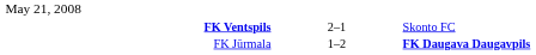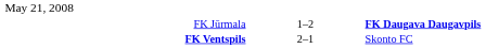 <table width=100% cellspacing=1>
 <tr>
 <th width=25%></th>
 <th width=12%></th>
 <th width=25%></th>
 <th></th>
 </tr>
 <tr>
 <td>May 21, 2008</td>
 </tr>
 <tr style=font-size:90%>
+<td align=right><a href='#'>FK Jūrmala</a></td>
+<td align=center>1–2</td>
+<td><strong><a href='#'>FK Daugava Daugavpils</a></strong></td>
+<td></td>
+</tr>
+<tr style=font-size:90%>
 <td align=right><strong><a href='#'>FK Ventspils</a></strong></td>
 <td align=center>2–1</td>
 <td><a href='#'>Skonto FC</a></td>
 <td></td>
 </tr>
-<tr style=font-size:90%>
-<td align=right><a href='#'>FK Jūrmala</a></td>
-<td align=center>1–2</td>
-<td><strong><a href='#'>FK Daugava Daugavpils</a></strong></td>
-<td></td>
-</tr>
 </table>
